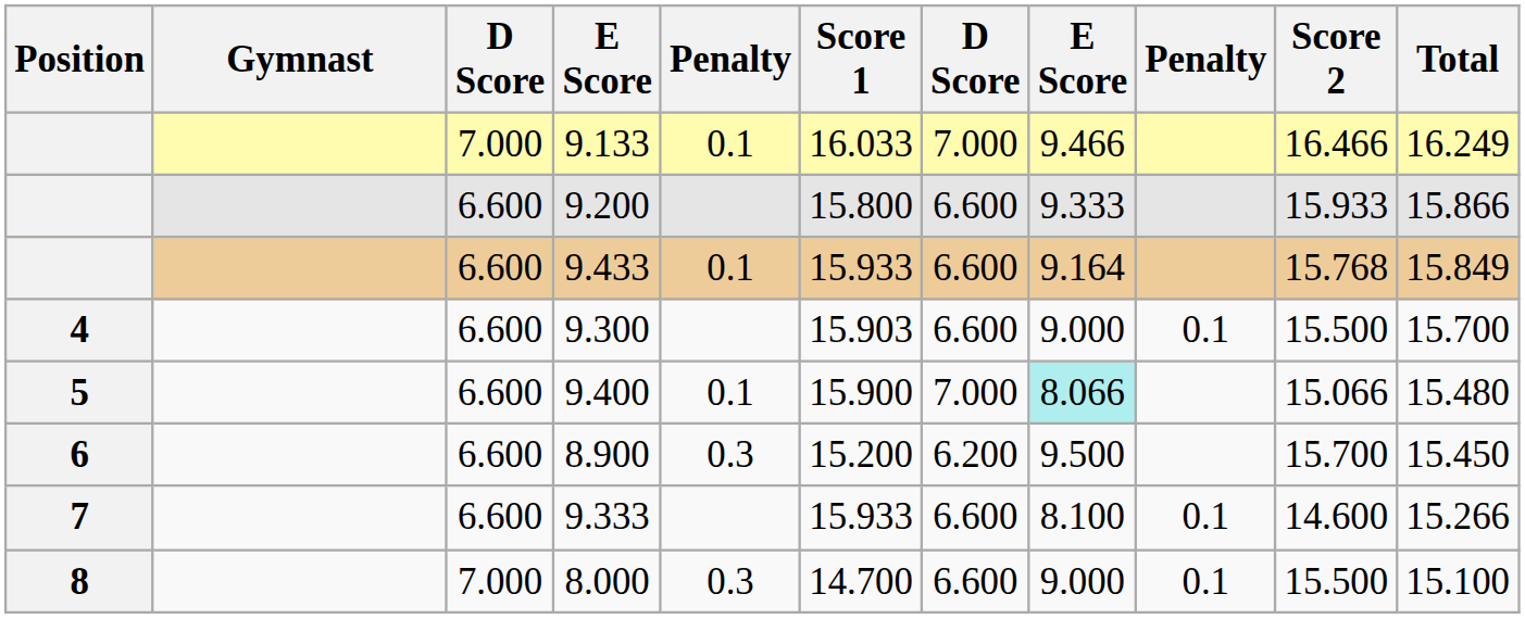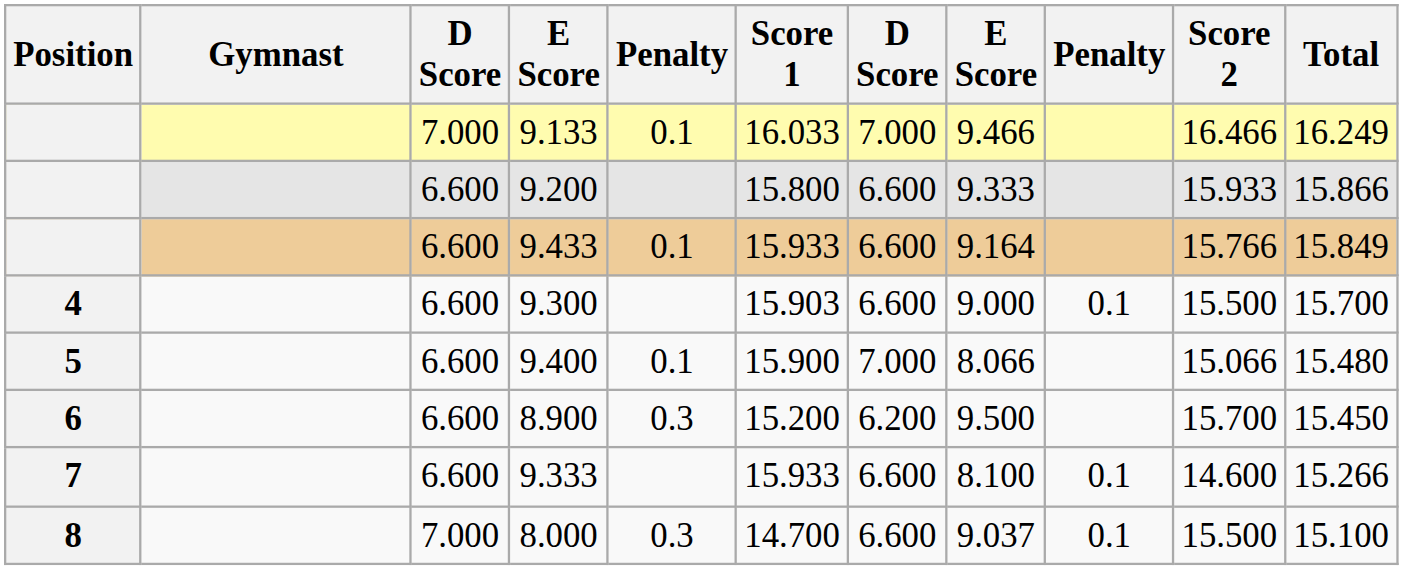 <table class="wikitable sortable" style="text-align:center; font-size:95%">
 <tr>
 <th scope=col>Position</th>
 <th scope="col" style="width:210px;">Gymnast</th>
 <th scope=col>D Score</th>
 <th scope=col>E Score</th>
 <th scope=col>Penalty</th>
 <th scope=col>Score 1</th>
 <th scope=col>D Score</th>
 <th scope=col>E Score</th>
 <th scope=col>Penalty</th>
 <th scope=col>Score 2</th>
 <th scope=col>Total</th>
 </tr>
 <tr style="background:#fffcaf;">
 <th scope=row></th>
 <td style="text-align:left;"></td>
 <td>7.000</td>
 <td>9.133</td>
 <td>0.1</td>
 <td>16.033</td>
 <td>7.000</td>
 <td>9.466</td>
 <td></td>
 <td>16.466</td>
 <td>16.249</td>
 </tr>
 <tr style="background:#e5e5e5;">
 <th scope=row></th>
 <td style="text-align:left;"></td>
 <td>6.600</td>
 <td>9.200</td>
 <td></td>
 <td>15.800</td>
 <td>6.600</td>
 <td>9.333</td>
 <td></td>
 <td>15.933</td>
 <td>15.866</td>
 </tr>
 <tr style="background:#ec9;">
 <th scope=row></th>
 <td style="text-align:left;"></td>
 <td>6.600</td>
 <td>9.433</td>
 <td>0.1</td>
 <td>15.933</td>
 <td>6.600</td>
 <td>9.164</td>
 <td></td>
-<td>15.768</td>
+<td>15.766</td>
 <td>15.849</td>
 </tr>
 <tr>
 <th scope=row>4</th>
 <td style="text-align:left;"></td>
 <td>6.600</td>
 <td>9.300</td>
 <td></td>
 <td>15.903</td>
 <td>6.600</td>
 <td>9.000</td>
 <td>0.1</td>
 <td>15.500</td>
 <td>15.700</td>
 </tr>
 <tr>
 <th scope=row>5</th>
 <td style="text-align:left;"></td>
 <td>6.600</td>
 <td>9.400</td>
 <td>0.1</td>
 <td>15.900</td>
 <td>7.000</td>
-<td style="background: paleturquoise;">8.066</td>
+<td>8.066</td>
 <td></td>
 <td>15.066</td>
 <td>15.480</td>
 </tr>
 <tr>
 <th scope=row>6</th>
 <td style="text-align:left;"></td>
 <td>6.600</td>
 <td>8.900</td>
 <td>0.3</td>
 <td>15.200</td>
 <td>6.200</td>
 <td>9.500</td>
 <td></td>
 <td>15.700</td>
 <td>15.450</td>
 </tr>
 <tr>
 <th scope=row>7</th>
 <td style="text-align:left;"></td>
 <td>6.600</td>
 <td>9.333</td>
 <td></td>
 <td>15.933</td>
 <td>6.600</td>
 <td>8.100</td>
 <td>0.1</td>
 <td>14.600</td>
 <td>15.266</td>
 </tr>
 <tr>
 <th scope=row>8</th>
 <td style="text-align:left;"></td>
 <td>7.000</td>
 <td>8.000</td>
 <td>0.3</td>
 <td>14.700</td>
 <td>6.600</td>
-<td>9.000</td>
+<td>9.037</td>
 <td>0.1</td>
 <td>15.500</td>
 <td>15.100</td>
 </tr>
 </table>
